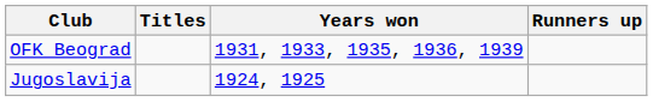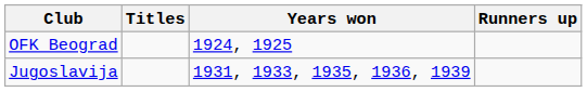 <table class="wikitable">
 <tr>
 <th>Club</th>
 <th>Titles</th>
 <th>Years won</th>
 <th>Runners up</th>
 </tr>
 <tr>
 <td><a href='#'>OFK Beograd</a></td>
 <td></td>
-<td><a href='#'>1931</a>, <a href='#'>1933</a>, <a href='#'>1935</a>, <a href='#'>1936</a>, <a href='#'>1939</a></td>
+<td><a href='#'>1924</a>, <a href='#'>1925</a></td>
 <td></td>
 </tr>
 <tr>
 <td><a href='#'>Jugoslavija</a></td>
 <td></td>
-<td><a href='#'>1924</a>, <a href='#'>1925</a></td>
+<td><a href='#'>1931</a>, <a href='#'>1933</a>, <a href='#'>1935</a>, <a href='#'>1936</a>, <a href='#'>1939</a></td>
 <td></td>
 </tr>
 </table>
